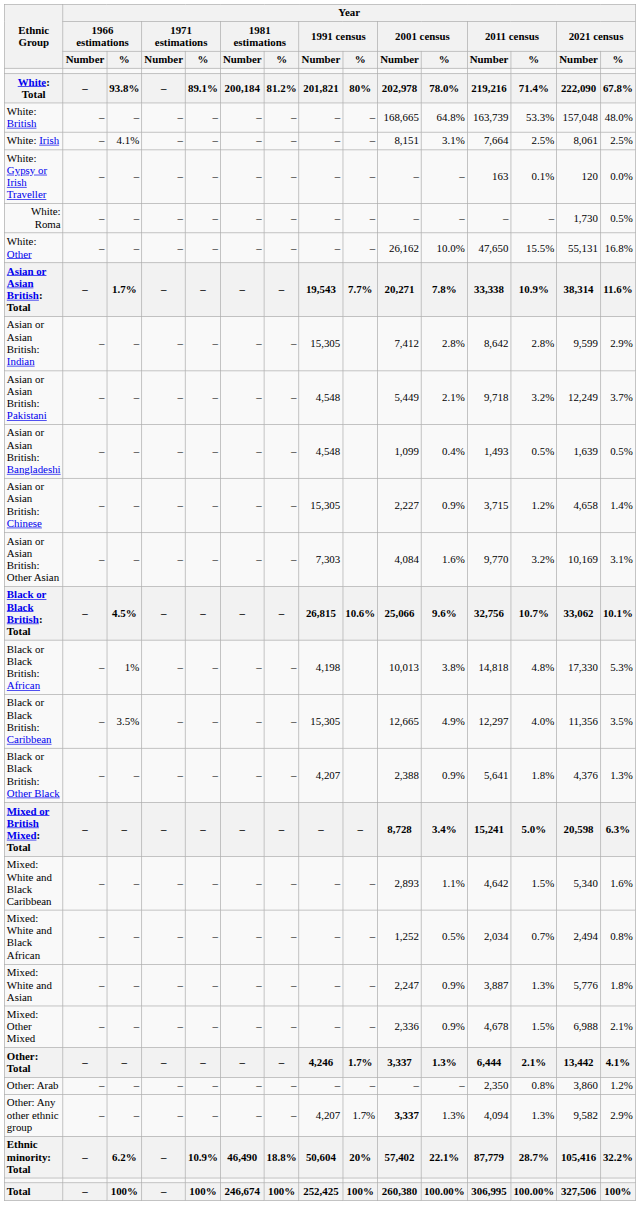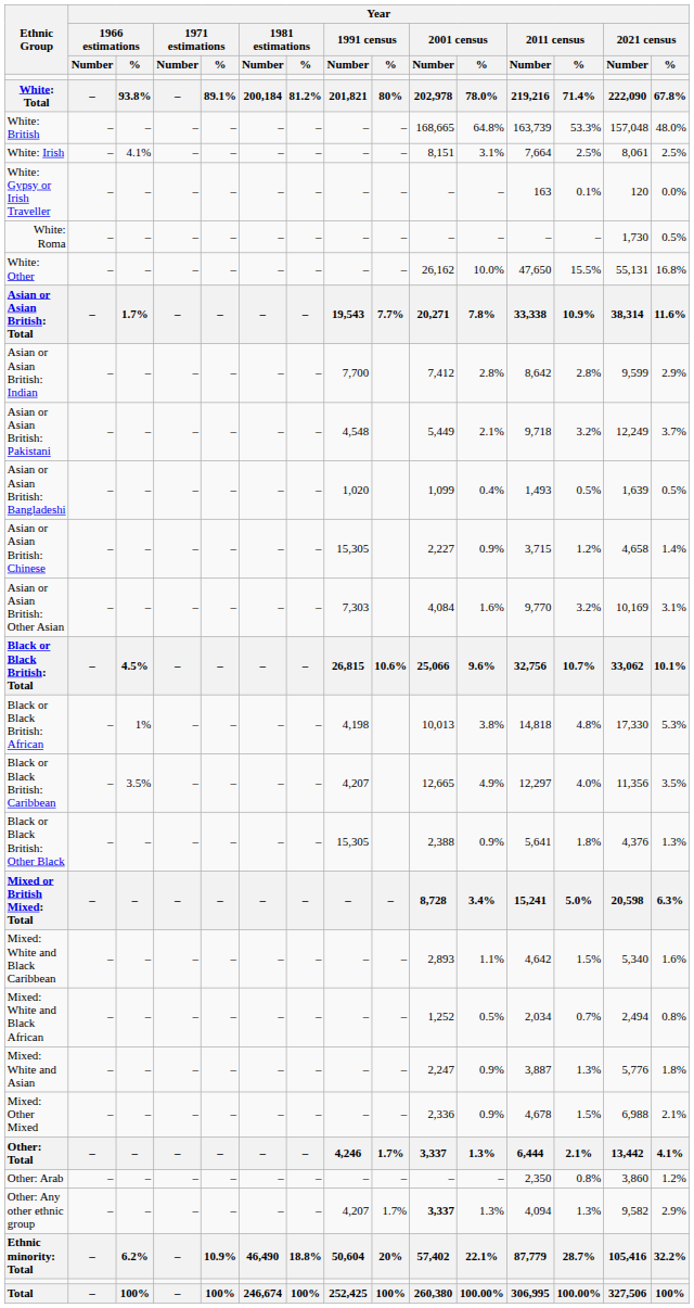 <table class="wikitable sortable" style="text-align:right">
 <tr>
 <th rowspan="3">Ethnic Group</th>
 <th colspan="14">Year</th>
 </tr>
 <tr>
 <th colspan="2">1966 estimations</th>
 <th colspan="2">1971 estimations</th>
 <th colspan="2">1981 estimations</th>
 <th colspan="2">1991 census</th>
 <th colspan="2">2001 census</th>
 <th colspan="2">2011 census</th>
 <th colspan="2">2021 census</th>
 </tr>
 <tr>
 <th>Number</th>
 <th>%</th>
 <th>Number</th>
 <th>%</th>
 <th>Number</th>
 <th>%</th>
 <th>Number</th>
 <th>%</th>
 <th>Number</th>
 <th>%</th>
 <th>Number</th>
 <th>%</th>
 <th>Number</th>
 <th>%</th>
 </tr>
 <tr>
 <td></td>
 <td></td>
 <td></td>
 <td></td>
 <td></td>
 <td></td>
 <td></td>
 <td></td>
 <td></td>
 <td></td>
 <td></td>
 <td></td>
 <td></td>
 <td></td>
 <td></td>
 </tr>
 <tr>
 <th><a href='#'>White</a>: Total</th>
 <th>–</th>
 <th>93.8%</th>
 <th>–</th>
 <th>89.1%</th>
 <th>200,184</th>
 <th>81.2%</th>
 <th>201,821</th>
 <th>80%</th>
 <th>202,978</th>
 <th>78.0%</th>
 <th>219,216</th>
 <th>71.4%</th>
 <th>222,090</th>
 <th>67.8%</th>
 </tr>
 <tr>
 <td style="text-align:left">White: <a href='#'>British</a></td>
 <td>–</td>
 <td>–</td>
 <td>–</td>
 <td>–</td>
 <td>–</td>
 <td>–</td>
 <td>–</td>
 <td>–</td>
 <td>168,665</td>
 <td>64.8%</td>
 <td>163,739</td>
 <td>53.3%</td>
 <td>157,048</td>
 <td>48.0%</td>
 </tr>
 <tr>
 <td style="text-align:left">White: <a href='#'>Irish</a></td>
 <td>–</td>
 <td>4.1%</td>
 <td>–</td>
 <td>–</td>
 <td>–</td>
 <td>–</td>
 <td>–</td>
 <td>–</td>
 <td>8,151</td>
 <td>3.1%</td>
 <td>7,664</td>
 <td>2.5%</td>
 <td>8,061</td>
 <td>2.5%</td>
 </tr>
 <tr>
 <td style="text-align:left">White: <a href='#'>Gypsy or Irish Traveller</a></td>
 <td>–</td>
 <td>–</td>
 <td>–</td>
 <td>–</td>
 <td>–</td>
 <td>–</td>
 <td>–</td>
 <td>–</td>
 <td>–</td>
 <td>–</td>
 <td>163</td>
 <td>0.1%</td>
 <td>120</td>
 <td>0.0%</td>
 </tr>
 <tr>
 <td>White: Roma</td>
 <td>–</td>
 <td>–</td>
 <td>–</td>
 <td>–</td>
 <td>–</td>
 <td>–</td>
 <td>–</td>
 <td>–</td>
 <td>–</td>
 <td>–</td>
 <td>–</td>
 <td>–</td>
 <td>1,730</td>
 <td>0.5%</td>
 </tr>
 <tr>
 <td style="text-align:left">White: <a href='#'>Other</a></td>
 <td>–</td>
 <td>–</td>
 <td>–</td>
 <td>–</td>
 <td>–</td>
 <td>–</td>
 <td>–</td>
 <td>–</td>
 <td>26,162</td>
 <td>10.0%</td>
 <td>47,650</td>
 <td>15.5%</td>
 <td>55,131</td>
 <td>16.8%</td>
 </tr>
 <tr>
 <th style="text-align:left"><a href='#'>Asian or Asian British</a>: Total</th>
 <th>–</th>
 <th>1.7%</th>
 <th>–</th>
 <th>–</th>
 <th>–</th>
 <th>–</th>
 <th>19,543</th>
 <th>7.7%</th>
 <th>20,271</th>
 <th>7.8%</th>
 <th>33,338</th>
 <th>10.9%</th>
 <th>38,314</th>
 <th>11.6%</th>
 </tr>
 <tr>
 <td style="text-align:left">Asian or Asian British: <a href='#'>Indian</a></td>
 <td>–</td>
 <td>–</td>
 <td>–</td>
 <td>–</td>
 <td>–</td>
 <td>–</td>
-<td>15,305</td>
+<td>7,700</td>
 <td></td>
 <td>7,412</td>
 <td>2.8%</td>
 <td>8,642</td>
 <td>2.8%</td>
 <td>9,599</td>
 <td>2.9%</td>
 </tr>
 <tr>
 <td style="text-align:left">Asian or Asian British: <a href='#'>Pakistani</a></td>
 <td>–</td>
 <td>–</td>
 <td>–</td>
 <td>–</td>
 <td>–</td>
 <td>–</td>
 <td>4,548</td>
 <td></td>
 <td>5,449</td>
 <td>2.1%</td>
 <td>9,718</td>
 <td>3.2%</td>
 <td>12,249</td>
 <td>3.7%</td>
 </tr>
 <tr>
 <td style="text-align:left">Asian or Asian British: <a href='#'>Bangladeshi</a></td>
 <td>–</td>
 <td>–</td>
 <td>–</td>
 <td>–</td>
 <td>–</td>
 <td>–</td>
-<td>4,548</td>
+<td>1,020</td>
 <td></td>
 <td>1,099</td>
 <td>0.4%</td>
 <td>1,493</td>
 <td>0.5%</td>
 <td>1,639</td>
 <td>0.5%</td>
 </tr>
 <tr>
 <td style="text-align:left">Asian or Asian British: <a href='#'>Chinese</a></td>
 <td>–</td>
 <td>–</td>
 <td>–</td>
 <td>–</td>
 <td>–</td>
 <td>–</td>
 <td>15,305</td>
 <td></td>
 <td>2,227</td>
 <td>0.9%</td>
 <td>3,715</td>
 <td>1.2%</td>
 <td>4,658</td>
 <td>1.4%</td>
 </tr>
 <tr>
 <td style="text-align:left">Asian or Asian British: Other Asian</td>
 <td>–</td>
 <td>–</td>
 <td>–</td>
 <td>–</td>
 <td>–</td>
 <td>–</td>
 <td>7,303</td>
 <td></td>
 <td>4,084</td>
 <td>1.6%</td>
 <td>9,770</td>
 <td>3.2%</td>
 <td>10,169</td>
 <td>3.1%</td>
 </tr>
 <tr>
 <th style="text-align:left"><a href='#'>Black or Black British</a>: Total</th>
 <th>–</th>
 <th>4.5%</th>
 <th>–</th>
 <th>–</th>
 <th>–</th>
 <th>–</th>
 <th>26,815</th>
 <th>10.6%</th>
 <th>25,066</th>
 <th>9.6%</th>
 <th>32,756</th>
 <th>10.7%</th>
 <th>33,062</th>
 <th>10.1%</th>
 </tr>
 <tr>
 <td style="text-align:left">Black or Black British: <a href='#'>African</a></td>
 <td>–</td>
 <td>1%</td>
 <td>–</td>
 <td>–</td>
 <td>–</td>
 <td>–</td>
 <td>4,198</td>
 <td></td>
 <td>10,013</td>
 <td>3.8%</td>
 <td>14,818</td>
 <td>4.8%</td>
 <td>17,330</td>
 <td>5.3%</td>
 </tr>
 <tr>
 <td style="text-align:left">Black or Black British: <a href='#'>Caribbean</a></td>
 <td>–</td>
 <td>3.5%</td>
 <td>–</td>
 <td>–</td>
 <td>–</td>
 <td>–</td>
-<td>15,305</td>
+<td>4,207</td>
 <td></td>
 <td>12,665</td>
 <td>4.9%</td>
 <td>12,297</td>
 <td>4.0%</td>
 <td>11,356</td>
 <td>3.5%</td>
 </tr>
 <tr>
 <td style="text-align:left">Black or Black British: <a href='#'>Other Black</a></td>
 <td>–</td>
 <td>–</td>
 <td>–</td>
 <td>–</td>
 <td>–</td>
 <td>–</td>
-<td>4,207</td>
+<td>15,305</td>
 <td></td>
 <td>2,388</td>
 <td>0.9%</td>
 <td>5,641</td>
 <td>1.8%</td>
 <td>4,376</td>
 <td>1.3%</td>
 </tr>
 <tr>
 <th style="text-align:left"><a href='#'>Mixed or British Mixed</a>: Total</th>
 <th>–</th>
 <th>–</th>
 <th>–</th>
 <th>–</th>
 <th>–</th>
 <th>–</th>
 <th>–</th>
 <th>–</th>
 <th>8,728</th>
 <th>3.4%</th>
 <th>15,241</th>
 <th>5.0%</th>
 <th>20,598</th>
 <th>6.3%</th>
 </tr>
 <tr>
 <td style="text-align:left">Mixed: White and Black Caribbean</td>
 <td>–</td>
 <td>–</td>
 <td>–</td>
 <td>–</td>
 <td>–</td>
 <td>–</td>
 <td>–</td>
 <td>–</td>
 <td>2,893</td>
 <td>1.1%</td>
 <td>4,642</td>
 <td>1.5%</td>
 <td>5,340</td>
 <td>1.6%</td>
 </tr>
 <tr>
 <td style="text-align:left">Mixed: White and Black African</td>
 <td>–</td>
 <td>–</td>
 <td>–</td>
 <td>–</td>
 <td>–</td>
 <td>–</td>
 <td>–</td>
 <td>–</td>
 <td>1,252</td>
 <td>0.5%</td>
 <td>2,034</td>
 <td>0.7%</td>
 <td>2,494</td>
 <td>0.8%</td>
 </tr>
 <tr>
 <td style="text-align:left">Mixed: White and Asian</td>
 <td>–</td>
 <td>–</td>
 <td>–</td>
 <td>–</td>
 <td>–</td>
 <td>–</td>
 <td>–</td>
 <td>–</td>
 <td>2,247</td>
 <td>0.9%</td>
 <td>3,887</td>
 <td>1.3%</td>
 <td>5,776</td>
 <td>1.8%</td>
 </tr>
 <tr>
 <td style="text-align:left">Mixed: Other Mixed</td>
 <td>–</td>
 <td>–</td>
 <td>–</td>
 <td>–</td>
 <td>–</td>
 <td>–</td>
 <td>–</td>
 <td>–</td>
 <td>2,336</td>
 <td>0.9%</td>
 <td>4,678</td>
 <td>1.5%</td>
 <td>6,988</td>
 <td>2.1%</td>
 </tr>
 <tr>
 <th style="text-align:left">Other: Total</th>
 <th>–</th>
 <th>–</th>
 <th>–</th>
 <th>–</th>
 <th>–</th>
 <th>–</th>
 <th>4,246</th>
 <th>1.7%</th>
 <th>3,337</th>
 <th>1.3%</th>
 <th>6,444</th>
 <th>2.1%</th>
 <th>13,442</th>
 <th>4.1%</th>
 </tr>
 <tr>
 <td style="text-align:left">Other: Arab</td>
 <td>–</td>
 <td>–</td>
 <td>–</td>
 <td>–</td>
 <td>–</td>
 <td>–</td>
 <td>–</td>
 <td>–</td>
 <td>–</td>
 <td>–</td>
 <td>2,350</td>
 <td>0.8%</td>
 <td>3,860</td>
 <td>1.2%</td>
 </tr>
 <tr>
 <td style="text-align:left">Other: Any other ethnic group</td>
 <td>–</td>
 <td>–</td>
 <td>–</td>
 <td>–</td>
 <td>–</td>
 <td>–</td>
 <td>4,207</td>
 <td>1.7%</td>
 <td><strong>3,337</strong></td>
 <td>1.3%</td>
 <td>4,094</td>
 <td>1.3%</td>
 <td>9,582</td>
 <td>2.9%</td>
 </tr>
 <tr>
 <th style="text-align:left">Ethnic minority: Total</th>
 <th>–</th>
 <th>6.2%</th>
 <th>–</th>
 <th>10.9%</th>
 <th>46,490</th>
 <th>18.8%</th>
 <th>50,604</th>
 <th>20%</th>
 <th>57,402</th>
 <th>22.1%</th>
 <th>87,779</th>
 <th>28.7%</th>
 <th>105,416</th>
 <th>32.2%</th>
 </tr>
 <tr>
 <td></td>
 <td></td>
 <td></td>
 <td></td>
 <td></td>
 <td></td>
 <td></td>
 <td></td>
 <td></td>
 <td></td>
 <td></td>
 <td></td>
 <td></td>
 <td></td>
 <td></td>
 </tr>
 <tr>
 <th style="text-align:left">Total</th>
 <th>–</th>
 <th>100%</th>
 <th>–</th>
 <th>100%</th>
 <th>246,674</th>
 <th>100%</th>
 <th>252,425</th>
 <th>100%</th>
 <th>260,380</th>
 <th>100.00%</th>
 <th>306,995</th>
 <th>100.00%</th>
 <th>327,506</th>
 <th>100%</th>
 </tr>
 </table>
